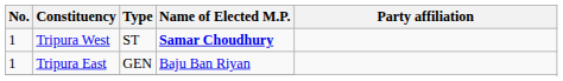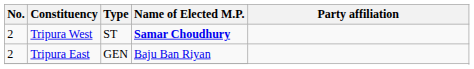 <table class="wikitable" style="font-size:95%;">
 <tr>
 <th>No.</th>
 <th>Constituency</th>
 <th>Type</th>
 <th>Name of Elected M.P.</th>
 <th colspan="2" style="width:18em">Party affiliation</th>
 </tr>
 <tr>
-<td>1</td>
+<td>2</td>
 <td><a href='#'>Tripura West</a></td>
 <td>ST</td>
 <td><strong><a href='#'>Samar Choudhury</a></strong></td>
 <td></td>
 </tr>
 <tr>
-<td>1</td>
+<td>2</td>
 <td><a href='#'>Tripura East</a></td>
 <td>GEN</td>
 <td><a href='#'>Baju Ban Riyan</a></td>
 </tr>
 <tr>
 </tr>
 </table>
